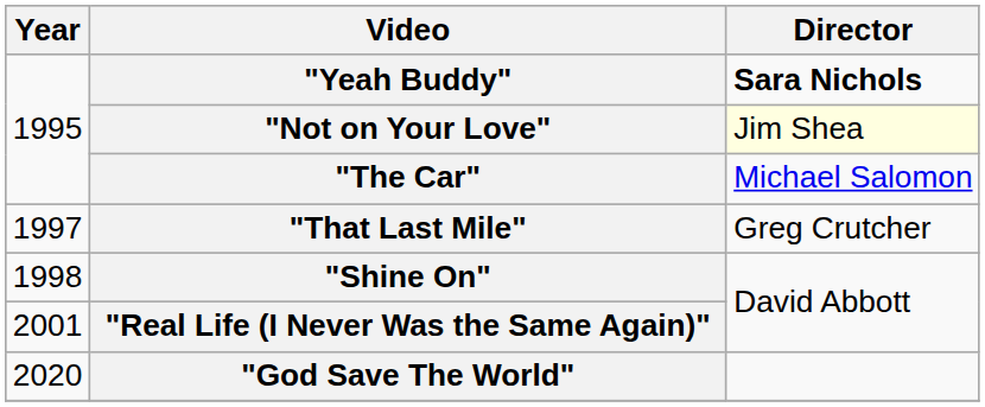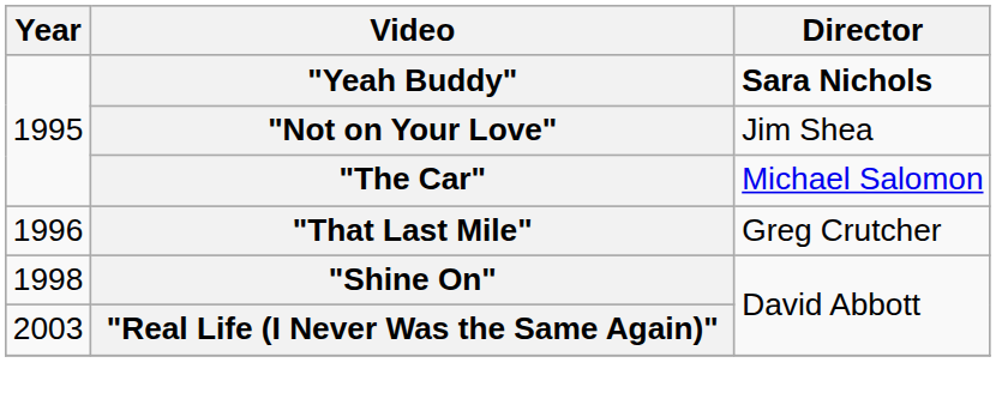 <table class="wikitable plainrowheaders">
 <tr>
 <th>Year</th>
 <th style="width:20em;">Video</th>
 <th>Director</th>
 </tr>
 <tr>
 <td rowspan="3">1995</td>
 <th scope="row">"Yeah Buddy"</th>
 <td><strong>Sara Nichols</strong></td>
 </tr>
 <tr>
 <th scope="row">"Not on Your Love"</th>
-<td style="background: lightyellow;">Jim Shea</td>
+<td>Jim Shea</td>
 </tr>
 <tr>
 <th scope="row">"The Car"</th>
 <td><a href='#'>Michael Salomon</a></td>
 </tr>
 <tr>
-<td>1997</td>
+<td>1996</td>
 <th scope="row">"That Last Mile"</th>
 <td>Greg Crutcher</td>
 </tr>
 <tr>
 <td>1998</td>
 <th scope="row">"Shine On"</th>
 <td rowspan="2">David Abbott</td>
 </tr>
 <tr>
-<td>2001</td>
+<td>2003</td>
 <th scope="row">"Real Life (I Never Was the Same Again)"</th>
-</tr>
-<tr>
-<td>2020</td>
-<th scope="row">"God Save The World"</th>
-<td></td>
 </tr>
 <tr>
 </tr>
 </table>
